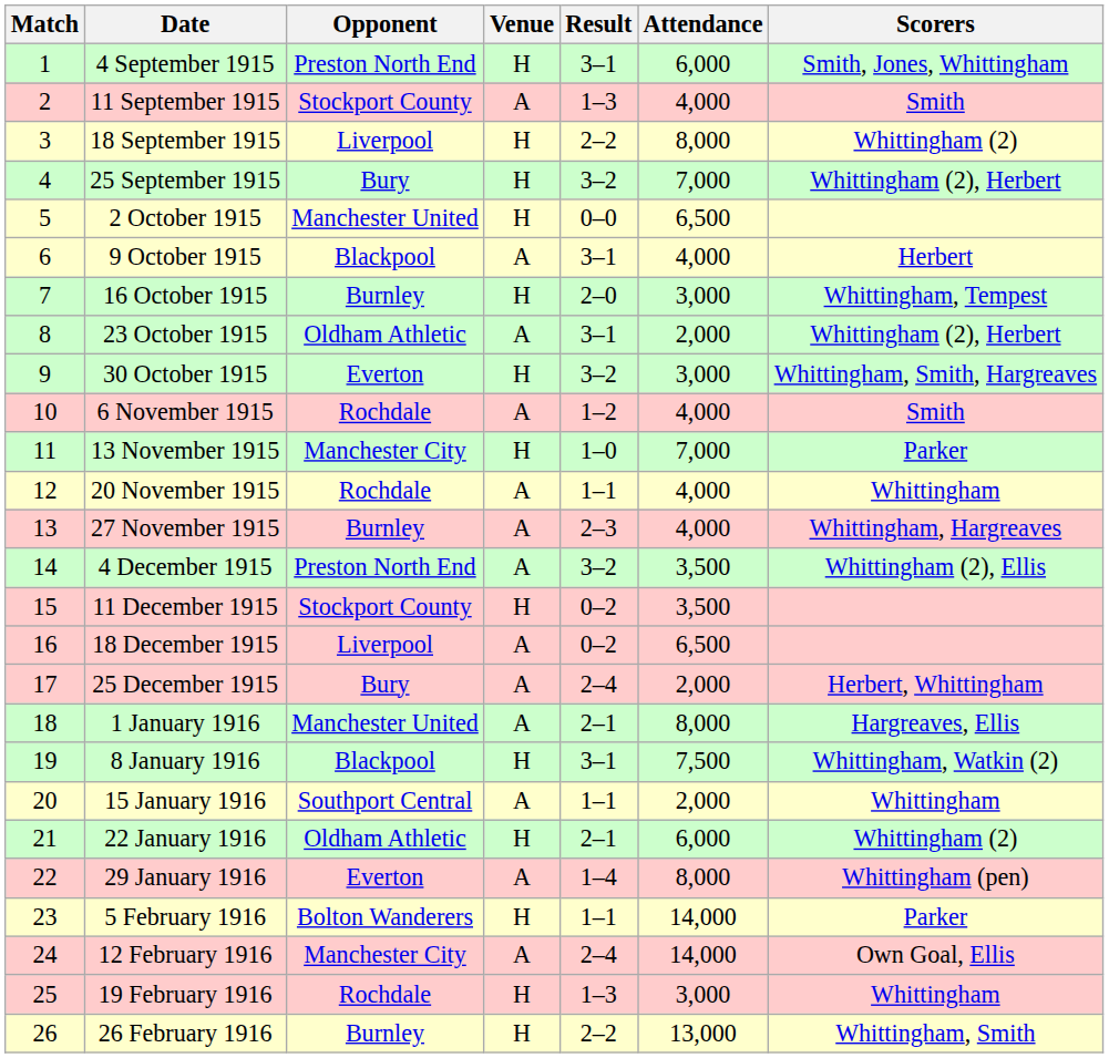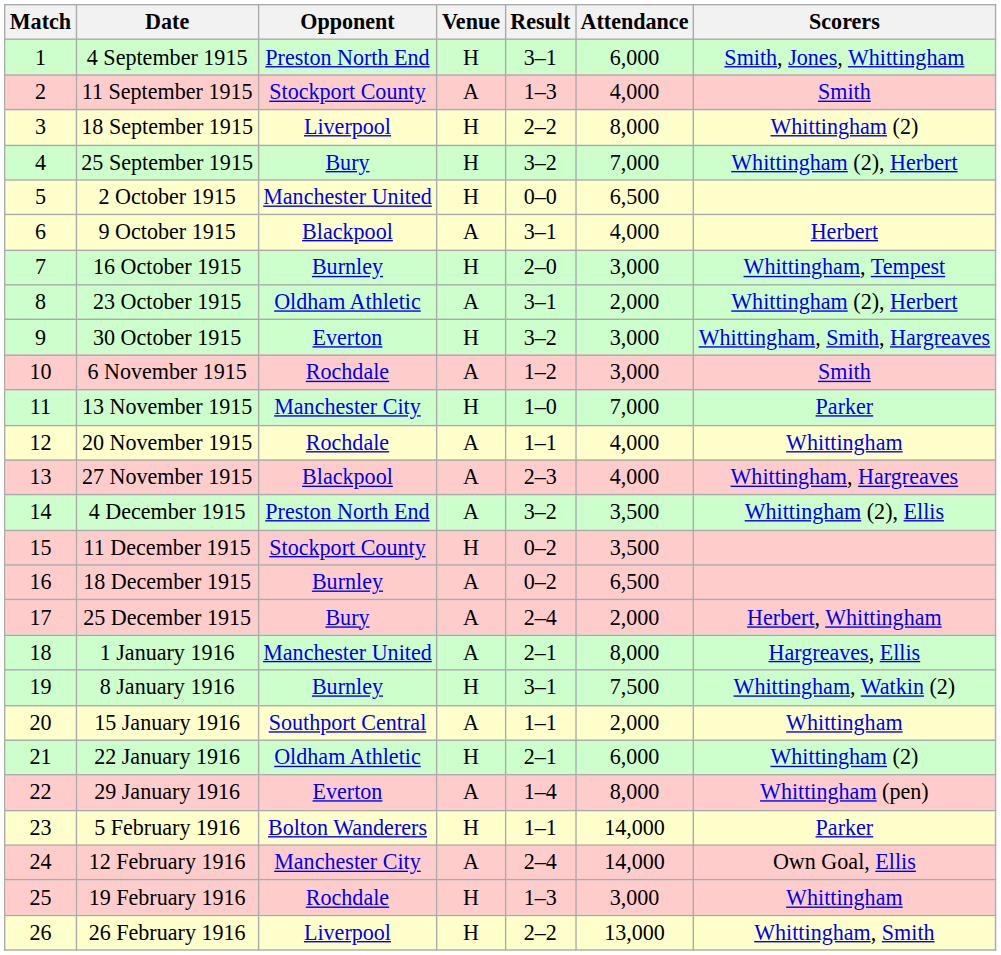 <table class="wikitable" style="font-size:100%; text-align:center">
 <tr>
 <th>Match</th>
 <th>Date</th>
 <th>Opponent</th>
 <th>Venue</th>
 <th>Result</th>
 <th>Attendance</th>
 <th>Scorers</th>
 </tr>
 <tr style="background-color: #CCFFCC;">
 <td>1</td>
 <td>4 September 1915</td>
 <td><a href='#'>Preston North End</a></td>
 <td>H</td>
 <td>3–1</td>
 <td>6,000</td>
 <td><a href='#'>Smith</a>, <a href='#'>Jones</a>, <a href='#'>Whittingham</a></td>
 </tr>
 <tr style="background-color: #FFCCCC;">
 <td>2</td>
 <td>11 September 1915</td>
 <td><a href='#'>Stockport County</a></td>
 <td>A</td>
 <td>1–3</td>
 <td>4,000</td>
 <td><a href='#'>Smith</a></td>
 </tr>
 <tr style="background-color: #FFFFCC;">
 <td>3</td>
 <td>18 September 1915</td>
 <td><a href='#'>Liverpool</a></td>
 <td>H</td>
 <td>2–2</td>
 <td>8,000</td>
 <td><a href='#'>Whittingham</a> (2)</td>
 </tr>
 <tr style="background-color: #CCFFCC;">
 <td>4</td>
 <td>25 September 1915</td>
 <td><a href='#'>Bury</a></td>
 <td>H</td>
 <td>3–2</td>
 <td>7,000</td>
 <td><a href='#'>Whittingham</a> (2), <a href='#'>Herbert</a></td>
 </tr>
 <tr style="background-color: #FFFFCC;">
 <td>5</td>
 <td>2 October 1915</td>
 <td><a href='#'>Manchester United</a></td>
 <td>H</td>
 <td>0–0</td>
 <td>6,500</td>
 <td></td>
 </tr>
 <tr style="background-color: #FFFFCC;">
 <td>6</td>
 <td>9 October 1915</td>
 <td><a href='#'>Blackpool</a></td>
 <td>A</td>
 <td>3–1</td>
 <td>4,000</td>
 <td><a href='#'>Herbert</a></td>
 </tr>
 <tr style="background-color: #CCFFCC;">
 <td>7</td>
 <td>16 October 1915</td>
 <td><a href='#'>Burnley</a></td>
 <td>H</td>
 <td>2–0</td>
 <td>3,000</td>
 <td><a href='#'>Whittingham</a>, <a href='#'>Tempest</a></td>
 </tr>
 <tr style="background-color: #CCFFCC;">
 <td>8</td>
 <td>23 October 1915</td>
 <td><a href='#'>Oldham Athletic</a></td>
 <td>A</td>
 <td>3–1</td>
 <td>2,000</td>
 <td><a href='#'>Whittingham</a> (2), <a href='#'>Herbert</a></td>
 </tr>
 <tr style="background-color: #CCFFCC;">
 <td>9</td>
 <td>30 October 1915</td>
 <td><a href='#'>Everton</a></td>
 <td>H</td>
 <td>3–2</td>
 <td>3,000</td>
 <td><a href='#'>Whittingham</a>, <a href='#'>Smith</a>, <a href='#'>Hargreaves</a></td>
 </tr>
 <tr style="background-color: #FFCCCC;">
 <td>10</td>
 <td>6 November 1915</td>
 <td><a href='#'>Rochdale</a></td>
 <td>A</td>
 <td>1–2</td>
-<td>4,000</td>
+<td>3,000</td>
 <td><a href='#'>Smith</a></td>
 </tr>
 <tr style="background-color: #CCFFCC;">
 <td>11</td>
 <td>13 November 1915</td>
 <td><a href='#'>Manchester City</a></td>
 <td>H</td>
 <td>1–0</td>
 <td>7,000</td>
 <td><a href='#'>Parker</a></td>
 </tr>
 <tr style="background-color: #FFFFCC;">
 <td>12</td>
 <td>20 November 1915</td>
 <td><a href='#'>Rochdale</a></td>
 <td>A</td>
 <td>1–1</td>
 <td>4,000</td>
 <td><a href='#'>Whittingham</a></td>
 </tr>
 <tr style="background-color: #FFCCCC;">
 <td>13</td>
 <td>27 November 1915</td>
-<td><a href='#'>Burnley</a></td>
+<td><a href='#'>Blackpool</a></td>
 <td>A</td>
 <td>2–3</td>
 <td>4,000</td>
 <td><a href='#'>Whittingham</a>, <a href='#'>Hargreaves</a></td>
 </tr>
 <tr style="background-color: #CCFFCC;">
 <td>14</td>
 <td>4 December 1915</td>
 <td><a href='#'>Preston North End</a></td>
 <td>A</td>
 <td>3–2</td>
 <td>3,500</td>
 <td><a href='#'>Whittingham</a> (2), <a href='#'>Ellis</a></td>
 </tr>
 <tr style="background-color: #FFCCCC;">
 <td>15</td>
 <td>11 December 1915</td>
 <td><a href='#'>Stockport County</a></td>
 <td>H</td>
 <td>0–2</td>
 <td>3,500</td>
 <td></td>
 </tr>
 <tr style="background-color: #FFCCCC;">
 <td>16</td>
 <td>18 December 1915</td>
-<td><a href='#'>Liverpool</a></td>
+<td><a href='#'>Burnley</a></td>
 <td>A</td>
 <td>0–2</td>
 <td>6,500</td>
 <td></td>
 </tr>
 <tr style="background-color: #FFCCCC;">
 <td>17</td>
 <td>25 December 1915</td>
 <td><a href='#'>Bury</a></td>
 <td>A</td>
 <td>2–4</td>
 <td>2,000</td>
 <td><a href='#'>Herbert</a>, <a href='#'>Whittingham</a></td>
 </tr>
 <tr style="background-color: #CCFFCC;">
 <td>18</td>
 <td>1 January 1916</td>
 <td><a href='#'>Manchester United</a></td>
 <td>A</td>
 <td>2–1</td>
 <td>8,000</td>
 <td><a href='#'>Hargreaves</a>, <a href='#'>Ellis</a></td>
 </tr>
 <tr style="background-color: #CCFFCC;">
 <td>19</td>
 <td>8 January 1916</td>
-<td><a href='#'>Blackpool</a></td>
+<td><a href='#'>Burnley</a></td>
 <td>H</td>
 <td>3–1</td>
 <td>7,500</td>
 <td><a href='#'>Whittingham</a>, <a href='#'>Watkin</a> (2)</td>
 </tr>
 <tr style="background-color: #FFFFCC;">
 <td>20</td>
 <td>15 January 1916</td>
 <td><a href='#'>Southport Central</a></td>
 <td>A</td>
 <td>1–1</td>
 <td>2,000</td>
 <td><a href='#'>Whittingham</a></td>
 </tr>
 <tr style="background-color: #CCFFCC;">
 <td>21</td>
 <td>22 January 1916</td>
 <td><a href='#'>Oldham Athletic</a></td>
 <td>H</td>
 <td>2–1</td>
 <td>6,000</td>
 <td><a href='#'>Whittingham</a> (2)</td>
 </tr>
 <tr style="background-color: #FFCCCC;">
 <td>22</td>
 <td>29 January 1916</td>
 <td><a href='#'>Everton</a></td>
 <td>A</td>
 <td>1–4</td>
 <td>8,000</td>
 <td><a href='#'>Whittingham</a> (pen)</td>
 </tr>
 <tr style="background-color: #FFFFCC;">
 <td>23</td>
 <td>5 February 1916</td>
 <td><a href='#'>Bolton Wanderers</a></td>
 <td>H</td>
 <td>1–1</td>
 <td>14,000</td>
 <td><a href='#'>Parker</a></td>
 </tr>
 <tr style="background-color: #FFCCCC;">
 <td>24</td>
 <td>12 February 1916</td>
 <td><a href='#'>Manchester City</a></td>
 <td>A</td>
 <td>2–4</td>
 <td>14,000</td>
 <td>Own Goal, <a href='#'>Ellis</a></td>
 </tr>
 <tr style="background-color: #FFCCCC;">
 <td>25</td>
 <td>19 February 1916</td>
 <td><a href='#'>Rochdale</a></td>
 <td>H</td>
 <td>1–3</td>
 <td>3,000</td>
 <td><a href='#'>Whittingham</a></td>
 </tr>
 <tr style="background-color: #FFFFCC;">
 <td>26</td>
 <td>26 February 1916</td>
-<td><a href='#'>Burnley</a></td>
+<td><a href='#'>Liverpool</a></td>
 <td>H</td>
 <td>2–2</td>
 <td>13,000</td>
 <td><a href='#'>Whittingham</a>, <a href='#'>Smith</a></td>
 </tr>
 </table>
